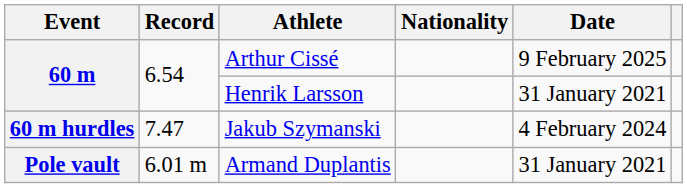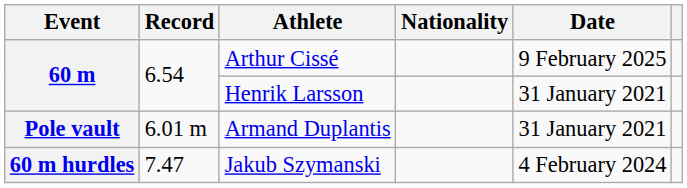 <table class="wikitable plainrowheaders">
 <tr>
 <th scope="col">Event</th>
 <th scope="col">Record</th>
 <th scope="col">Athlete</th>
 <th scope="col">Nationality</th>
 <th scope="col">Date</th>
 <th scope="col"></th>
 </tr>
 <tr>
 <th rowspan=2 scope="rowgroup"><a href='#'>60 m</a></th>
 <td rowspan=2>6.54</td>
 <td><a href='#'>Arthur Cissé</a></td>
 <td></td>
 <td>9 February 2025</td>
 <td></td>
 </tr>
 <tr>
 <td><a href='#'>Henrik Larsson</a></td>
 <td></td>
 <td>31 January 2021</td>
 <td></td>
 </tr>
 <tr>
+<th scope="row"><a href='#'>Pole vault</a></th>
+<td>6.01 m</td>
+<td><a href='#'>Armand Duplantis</a></td>
+<td></td>
+<td>31 January 2021</td>
+<td></td>
+</tr>
+<tr>
 <th scope="row"><a href='#'>60 m hurdles</a></th>
 <td>7.47</td>
 <td><a href='#'>Jakub Szymanski</a></td>
 <td></td>
 <td>4 February 2024</td>
 <td></td>
 </tr>
-<tr>
-<th scope="row"><a href='#'>Pole vault</a></th>
-<td>6.01 m</td>
-<td><a href='#'>Armand Duplantis</a></td>
-<td></td>
-<td>31 January 2021</td>
-<td></td>
-</tr>
 </table>
